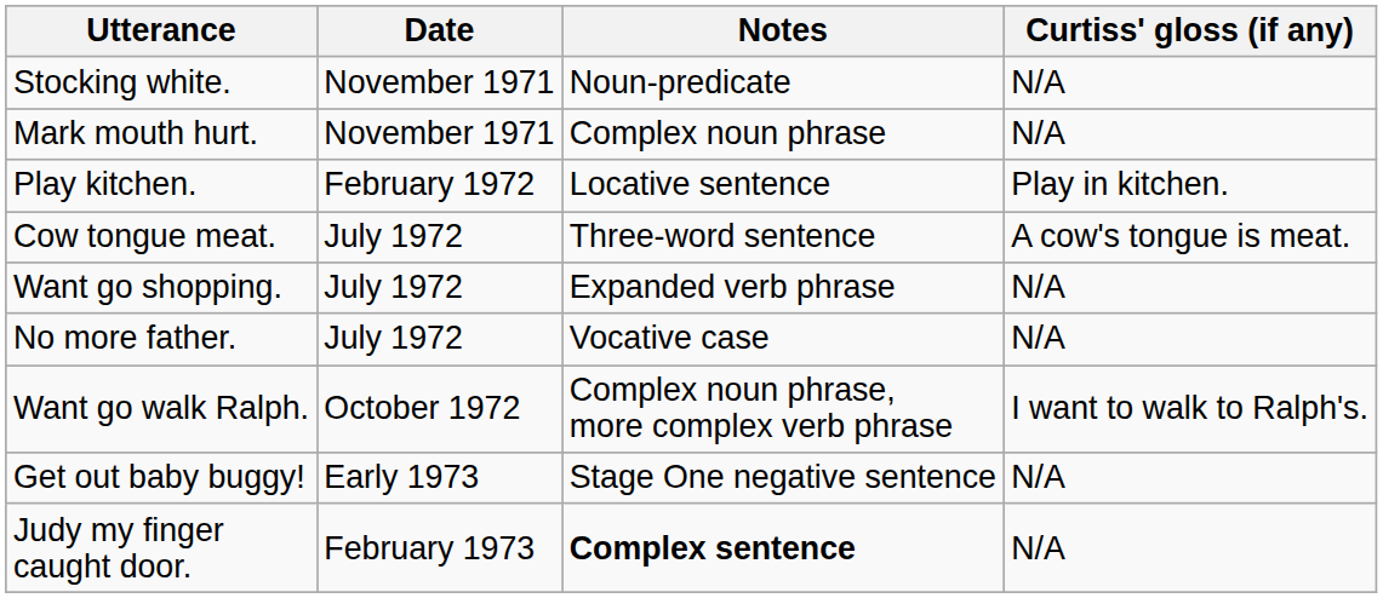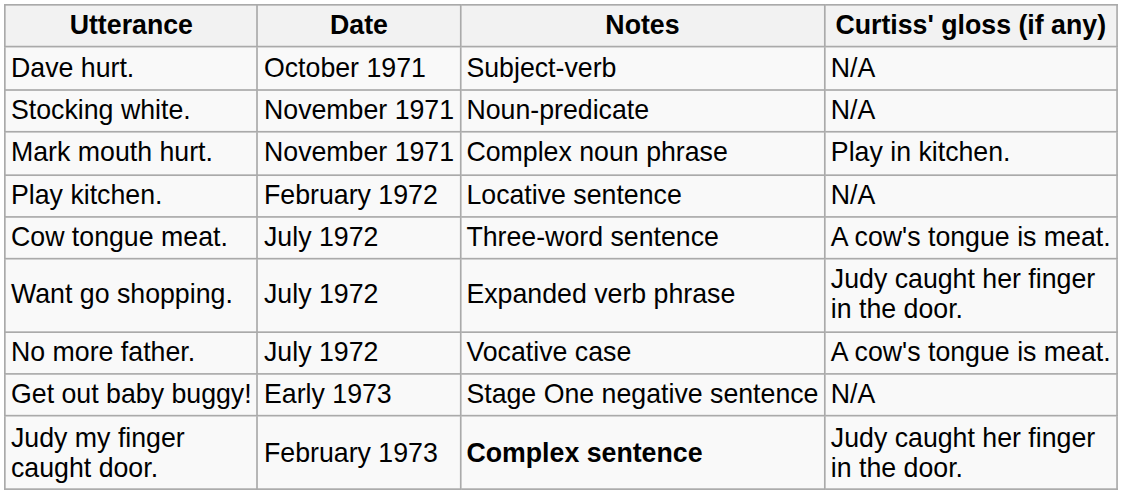 <table class="wikitable floatright">
 <tr>
 <th>Utterance</th>
 <th>Date</th>
 <th>Notes</th>
 <th>Curtiss' gloss (if any)</th>
+</tr>
+<tr>
+<td>Dave hurt.</td>
+<td>October 1971</td>
+<td>Subject-verb</td>
+<td>N/A</td>
 </tr>
 <tr>
 <td>Stocking white.</td>
 <td>November 1971</td>
 <td>Noun-predicate</td>
 <td>N/A</td>
 </tr>
 <tr>
 <td>Mark mouth hurt.</td>
 <td>November 1971</td>
 <td>Complex noun phrase</td>
-<td>N/A</td>
+<td>Play in kitchen.</td>
 </tr>
 <tr>
 <td>Play kitchen.</td>
 <td>February 1972</td>
 <td>Locative sentence</td>
-<td>Play in kitchen.</td>
+<td>N/A</td>
 </tr>
 <tr>
 <td>Cow tongue meat.</td>
 <td>July 1972</td>
 <td>Three-word sentence</td>
 <td>A cow's tongue is meat.</td>
 </tr>
 <tr>
 <td>Want go shopping.</td>
 <td>July 1972</td>
 <td>Expanded verb phrase</td>
-<td>N/A</td>
+<td>Judy caught her finger<br>in the door.</td>
 </tr>
 <tr>
 <td>No more father.</td>
 <td>July 1972</td>
 <td>Vocative case</td>
-<td>N/A</td>
-</tr>
-<tr>
-<td>Want go walk Ralph.</td>
-<td>October 1972</td>
-<td>Complex noun phrase,<br>more complex verb phrase</td>
-<td>I want to walk to Ralph's.</td>
+<td>A cow's tongue is meat.</td>
 </tr>
 <tr>
 <td>Get out baby buggy!</td>
 <td>Early 1973</td>
 <td>Stage One negative sentence</td>
 <td>N/A</td>
 </tr>
 <tr>
 <td>Judy my finger<br>caught door.</td>
 <td>February 1973</td>
 <td><strong>Complex sentence</strong></td>
-<td>N/A</td>
+<td>Judy caught her finger<br>in the door.</td>
 </tr>
 </table>
